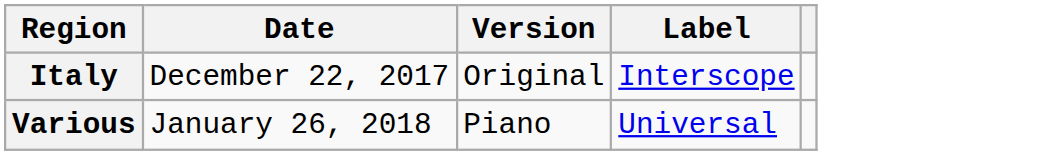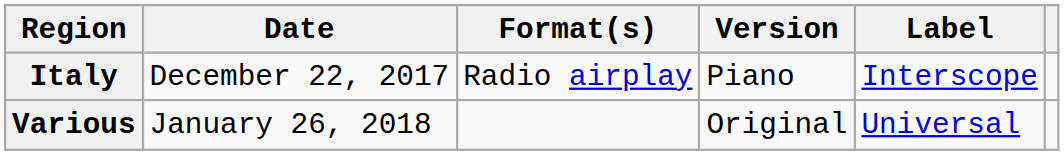 <table class="wikitable plainrowheaders">
 <tr>
 <th scope="col">Region</th>
 <th scope="col">Date</th>
+<th scope="col">Format(s)</th>
 <th scope="col">Version</th>
 <th scope="col">Label</th>
 <th scope="col"></th>
 </tr>
 <tr>
 <th scope="row">Italy</th>
 <td>December 22, 2017</td>
-<td>Original</td>
+<td>Radio <a href='#'>airplay</a></td>
+<td>Piano</td>
 <td><a href='#'>Interscope</a></td>
 <td align="center"></td>
 </tr>
 <tr>
 <th scope="row">Various</th>
 <td>January 26, 2018</td>
-<td>Piano</td>
+<td></td>
+<td>Original</td>
 <td><a href='#'>Universal</a></td>
 <td align="center"></td>
 </tr>
 </table>
